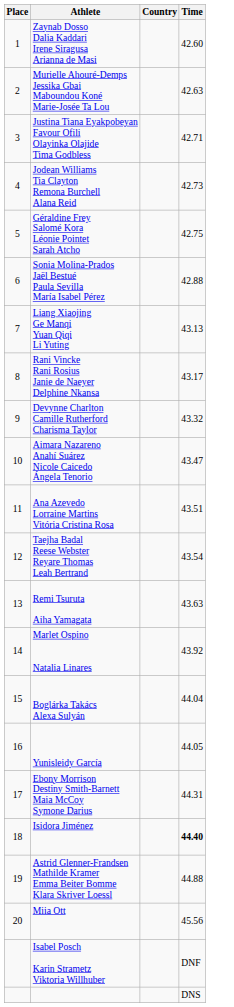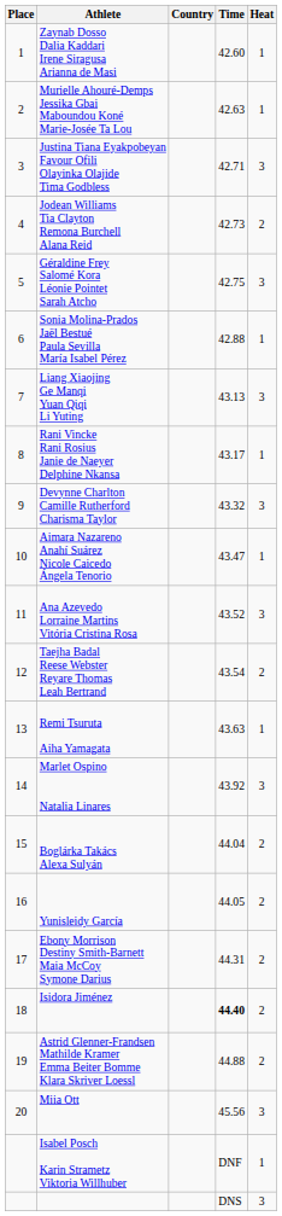 <table class="wikitable mw-datatable sortable">
 <tr>
 <th>Place</th>
 <th>Athlete</th>
 <th>Country</th>
 <th>Time</th>
+<th>Heat</th>
 </tr>
 <tr>
 <td align=center>1</td>
 <td><a href='#'>Zaynab Dosso</a><br><a href='#'>Dalia Kaddari</a><br><a href='#'>Irene Siragusa</a><br><a href='#'>Arianna de Masi</a></td>
 <td></td>
 <td>42.60</td>
+<td align=center>1</td>
 </tr>
 <tr>
 <td align=center>2</td>
 <td><a href='#'>Murielle Ahouré-Demps</a><br><a href='#'>Jessika Gbai</a><br><a href='#'>Maboundou Koné</a><br><a href='#'>Marie-Josée Ta Lou</a></td>
 <td></td>
 <td>42.63</td>
+<td align=center>1</td>
 </tr>
 <tr>
 <td align=center>3</td>
 <td><a href='#'>Justina Tiana Eyakpobeyan</a><br><a href='#'>Favour Ofili</a><br><a href='#'>Olayinka Olajide</a><br><a href='#'>Tima Godbless</a></td>
 <td></td>
 <td>42.71</td>
+<td align=center>3</td>
 </tr>
 <tr>
 <td align=center>4</td>
 <td><a href='#'>Jodean Williams</a><br><a href='#'>Tia Clayton</a><br><a href='#'>Remona Burchell</a><br><a href='#'>Alana Reid</a></td>
 <td></td>
 <td>42.73</td>
+<td align=center>2</td>
 </tr>
 <tr>
 <td align=center>5</td>
 <td><a href='#'>Géraldine Frey</a><br><a href='#'>Salomé Kora</a><br><a href='#'>Léonie Pointet</a><br><a href='#'>Sarah Atcho</a></td>
 <td></td>
 <td>42.75</td>
+<td align=center>3</td>
 </tr>
 <tr>
 <td align=center>6</td>
 <td><a href='#'>Sonia Molina-Prados</a><br><a href='#'>Jaël Bestué</a><br><a href='#'>Paula Sevilla</a><br><a href='#'>María Isabel Pérez</a></td>
 <td></td>
 <td>42.88</td>
+<td align=center>1</td>
 </tr>
 <tr>
 <td align=center>7</td>
 <td><a href='#'>Liang Xiaojing</a><br><a href='#'>Ge Manqi</a><br><a href='#'>Yuan Qiqi</a><br><a href='#'>Li Yuting</a></td>
 <td></td>
 <td>43.13</td>
+<td align=center>3</td>
 </tr>
 <tr>
 <td align=center>8</td>
 <td><a href='#'>Rani Vincke</a><br><a href='#'>Rani Rosius</a><br><a href='#'>Janie de Naeyer</a><br><a href='#'>Delphine Nkansa</a></td>
 <td></td>
 <td>43.17</td>
+<td align=center>1</td>
 </tr>
 <tr>
 <td align=center>9</td>
 <td><a href='#'>Devynne Charlton</a><br><a href='#'> Camille Rutherford</a><br><a href='#'>Charisma Taylor</a><br></td>
 <td></td>
 <td>43.32</td>
+<td align=center>3</td>
 </tr>
 <tr>
 <td align=center>10</td>
 <td><a href='#'>Aimara Nazareno</a><br><a href='#'>Anahí Suárez</a><br><a href='#'>Nicole Caicedo</a><br><a href='#'>Ángela Tenorio</a></td>
 <td></td>
 <td>43.47</td>
+<td align=center>1</td>
 </tr>
 <tr>
 <td align=center>11</td>
 <td><br><a href='#'>Ana Azevedo</a><br><a href='#'>Lorraine Martins</a><br><a href='#'>Vitória Cristina Rosa</a></td>
 <td></td>
-<td>43.51</td>
+<td>43.52</td>
+<td align=center>3</td>
 </tr>
 <tr>
 <td align=center>12</td>
 <td><a href='#'>Taejha Badal</a><br><a href='#'>Reese Webster</a><br><a href='#'>Reyare Thomas</a><br><a href='#'>Leah Bertrand</a></td>
 <td></td>
 <td>43.54</td>
+<td align=center>2</td>
 </tr>
 <tr>
 <td align=center>13</td>
 <td><br><a href='#'>Remi Tsuruta</a><br><br><a href='#'>Aiha Yamagata</a></td>
 <td></td>
 <td>43.63</td>
+<td align=center>1</td>
 </tr>
 <tr>
 <td align=center>14</td>
 <td><a href='#'>Marlet Ospino</a><br><br><br><a href='#'>Natalia Linares</a></td>
 <td></td>
 <td>43.92</td>
+<td align=center>3</td>
 </tr>
 <tr>
 <td align=center>15</td>
 <td><br><br><a href='#'>Boglárka Takács</a><br><a href='#'>Alexa Sulyán</a></td>
 <td></td>
 <td>44.04</td>
+<td align=center>2</td>
 </tr>
 <tr>
 <td align=center>16</td>
 <td><br><br><br><a href='#'>Yunisleidy García</a></td>
 <td></td>
 <td>44.05</td>
+<td align=center>2</td>
 </tr>
 <tr>
 <td align=center>17</td>
 <td><a href='#'>Ebony Morrison</a><br><a href='#'>Destiny Smith-Barnett</a><br><a href='#'>Maia McCoy</a><br><a href='#'>Symone Darius</a></td>
 <td></td>
 <td>44.31</td>
+<td align=center>2</td>
 </tr>
 <tr>
 <td align=center>18</td>
 <td><a href='#'>Isidora Jiménez</a><br><br><br></td>
 <td></td>
 <td><strong>44.40</strong></td>
+<td align=center>2</td>
 </tr>
 <tr>
 <td align=center>19</td>
 <td><a href='#'>Astrid Glenner-Frandsen</a><br><a href='#'>Mathilde Kramer</a><br><a href='#'>Emma Beiter Bomme</a><br><a href='#'>Klara Skriver Loessl</a></td>
 <td></td>
 <td>44.88</td>
+<td align=center>2</td>
 </tr>
 <tr>
 <td align=center>20</td>
 <td><a href='#'>Miia Ott</a><br><br><br></td>
 <td></td>
 <td>45.56</td>
+<td align=center>3</td>
 </tr>
 <tr>
 <td align=center></td>
 <td><a href='#'>Isabel Posch</a><br><br><a href='#'>Karin Strametz</a><br><a href='#'>Viktoria Willhuber</a></td>
 <td></td>
 <td>DNF</td>
+<td align=center>1</td>
 </tr>
 <tr>
 <td align=center></td>
 <td></td>
 <td></td>
 <td>DNS</td>
+<td align=center>3</td>
 </tr>
 </table>
